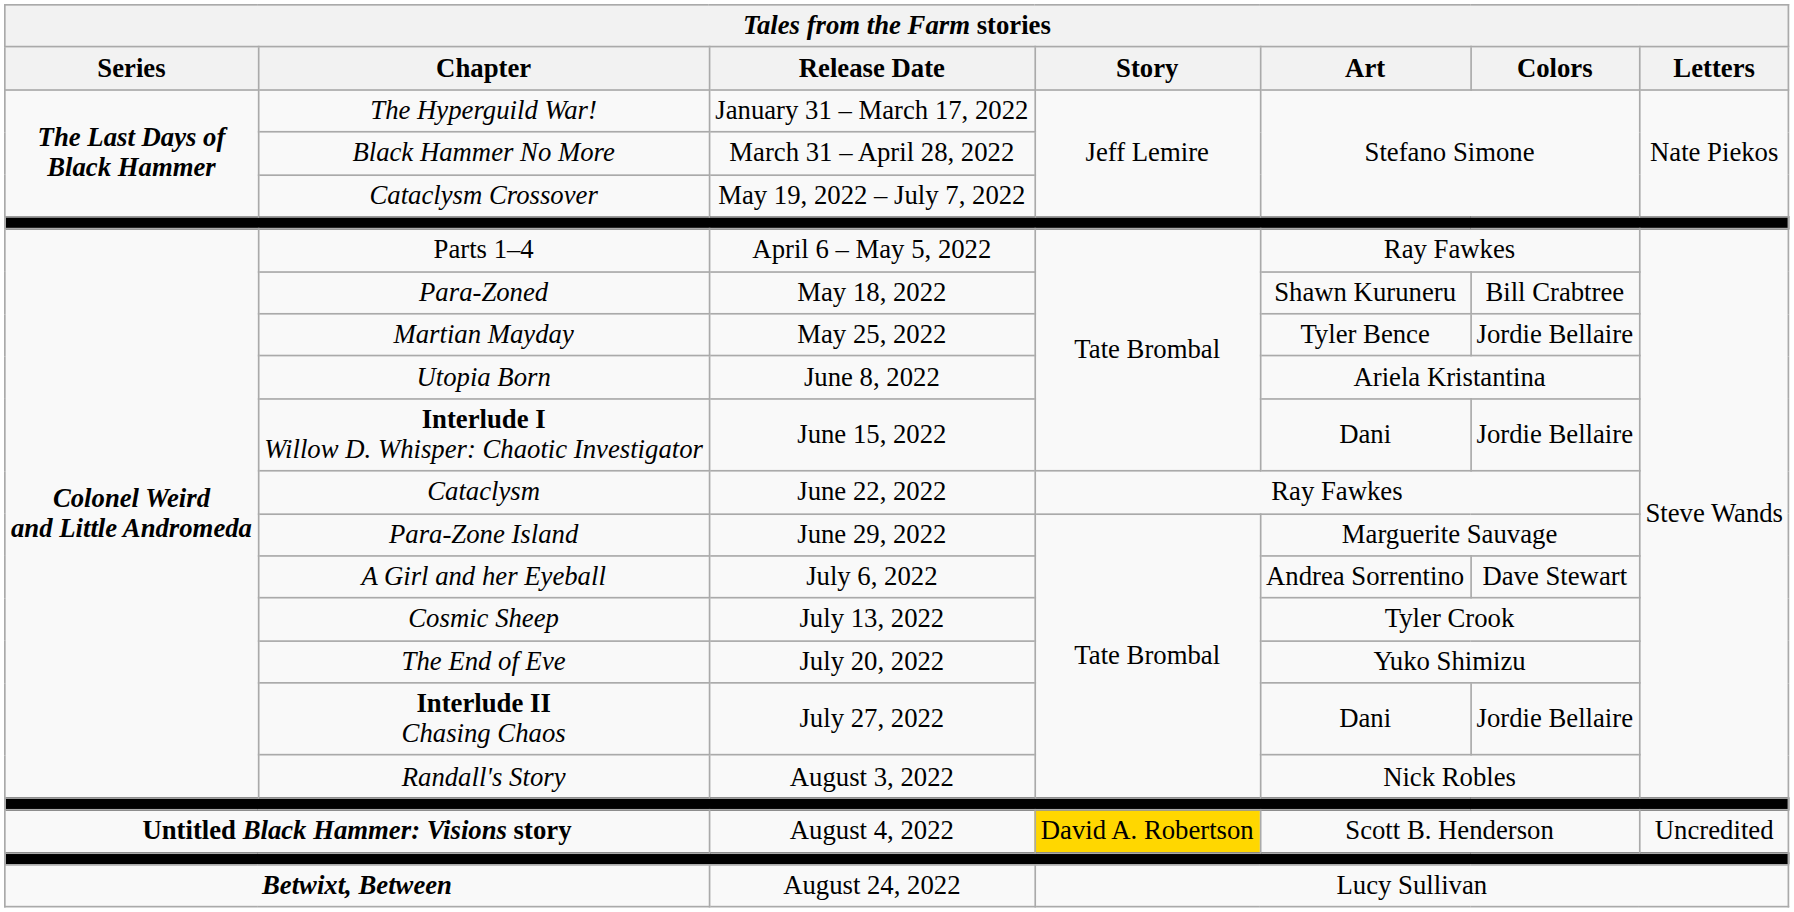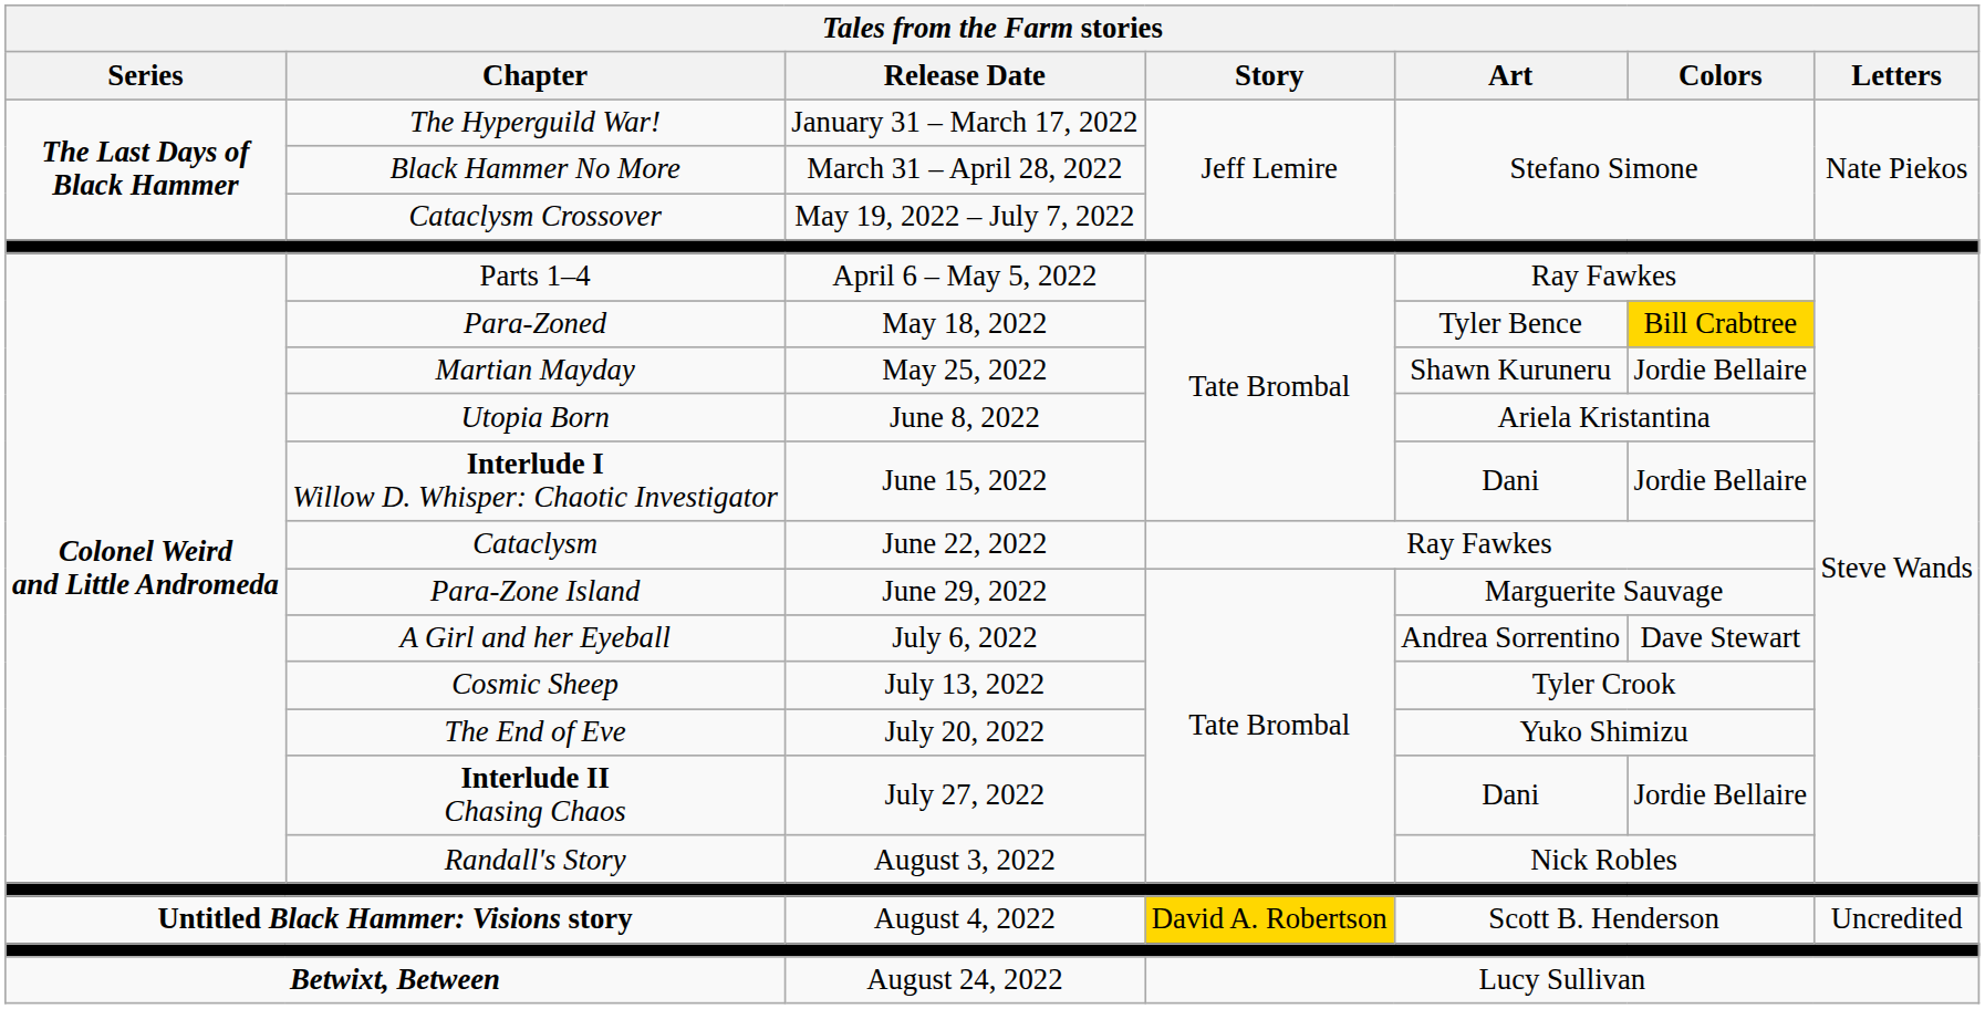 <table class="wikitable mw-collapsible mw-collapsed" style="text-align: center">
 <tr>
 <th colspan=7><em>Tales from the Farm</em> stories</th>
 </tr>
 <tr>
 <th>Series</th>
 <th>Chapter</th>
 <th>Release Date</th>
 <th>Story</th>
 <th>Art</th>
 <th>Colors</th>
 <th>Letters</th>
 </tr>
 <tr>
 <td rowspan=3><strong><em>The Last Days of<br>Black Hammer</em></strong></td>
 <td><em>The Hyperguild War!</em></td>
 <td>January 31 – March 17, 2022</td>
 <td rowspan=3>Jeff Lemire</td>
 <td rowspan=3 colspan=2>Stefano Simone</td>
 <td rowspan=3>Nate Piekos</td>
 </tr>
 <tr>
 <td><em>Black Hammer No More</em></td>
 <td>March 31 – April 28, 2022</td>
 </tr>
 <tr>
 <td><em>Cataclysm Crossover</em></td>
 <td>May 19, 2022 – July 7, 2022</td>
 </tr>
 <tr>
 <td colspan="8" style="background: #000000;"></td>
 </tr>
 <tr>
 <td rowspan=12><strong><em>Colonel Weird<br>and Little Andromeda</em></strong></td>
 <td>Parts 1–4</td>
 <td>April 6 – May 5, 2022</td>
 <td rowspan=5>Tate Brombal</td>
 <td colspan=2>Ray Fawkes</td>
 <td rowspan=12>Steve Wands</td>
 </tr>
 <tr>
 <td><em>Para-Zoned</em></td>
 <td>May 18, 2022</td>
-<td>Shawn Kuruneru</td>
-<td>Bill Crabtree</td>
+<td>Tyler Bence</td>
+<td style="background: gold;">Bill Crabtree</td>
 </tr>
 <tr>
 <td><em>Martian Mayday</em></td>
 <td>May 25, 2022</td>
-<td>Tyler Bence</td>
+<td>Shawn Kuruneru</td>
 <td>Jordie Bellaire</td>
 </tr>
 <tr>
 <td><em>Utopia Born</em></td>
 <td>June 8, 2022</td>
 <td colspan=2>Ariela Kristantina</td>
 </tr>
 <tr>
 <td><strong>Interlude I</strong><br><em>Willow D. Whisper: Chaotic Investigator</em></td>
 <td>June 15, 2022</td>
 <td>Dani</td>
 <td>Jordie Bellaire</td>
 </tr>
 <tr>
 <td><em>Cataclysm</em></td>
 <td>June 22, 2022</td>
 <td colspan=3>Ray Fawkes</td>
 </tr>
 <tr>
 <td><em>Para-Zone Island</em></td>
 <td>June 29, 2022</td>
 <td rowspan=6>Tate Brombal</td>
 <td colspan=2>Marguerite Sauvage</td>
 </tr>
 <tr>
 <td><em>A Girl and her Eyeball</em></td>
 <td>July 6, 2022</td>
 <td>Andrea Sorrentino</td>
 <td>Dave Stewart</td>
 </tr>
 <tr>
 <td><em>Cosmic Sheep</em></td>
 <td>July 13, 2022</td>
 <td colspan=2>Tyler Crook</td>
 </tr>
 <tr>
 <td><em>The End of Eve</em></td>
 <td>July 20, 2022</td>
 <td colspan=2>Yuko Shimizu</td>
 </tr>
 <tr>
 <td><strong>Interlude II</strong><br><em>Chasing Chaos</em></td>
 <td>July 27, 2022</td>
 <td>Dani</td>
 <td>Jordie Bellaire</td>
 </tr>
 <tr>
 <td><em>Randall's Story</em></td>
 <td>August 3, 2022</td>
 <td colspan=2>Nick Robles</td>
 </tr>
 <tr>
 <td colspan="8" style="background: #000000;"></td>
 </tr>
 <tr>
 <td colspan=2><strong>Untitled <em>Black Hammer: Visions</em> story</strong></td>
 <td>August 4, 2022</td>
 <td style="background: gold;">David A. Robertson</td>
 <td colspan=2>Scott B. Henderson</td>
 <td>Uncredited</td>
 </tr>
 <tr>
 <td colspan="8" style="background: #000000;"></td>
 </tr>
 <tr>
 <td colspan=2><strong><em>Betwixt, Between</em></strong></td>
 <td>August 24, 2022</td>
 <td colspan=4>Lucy Sullivan</td>
 </tr>
 </table>
